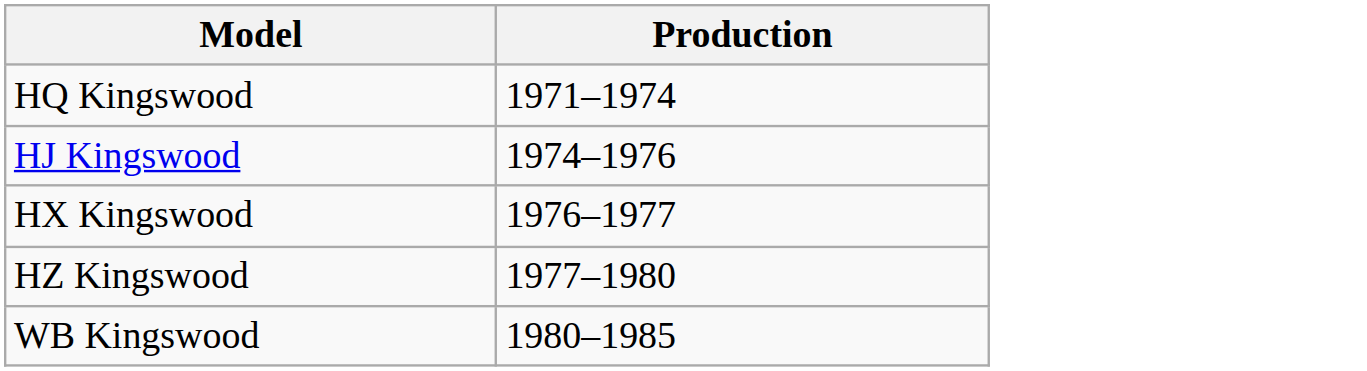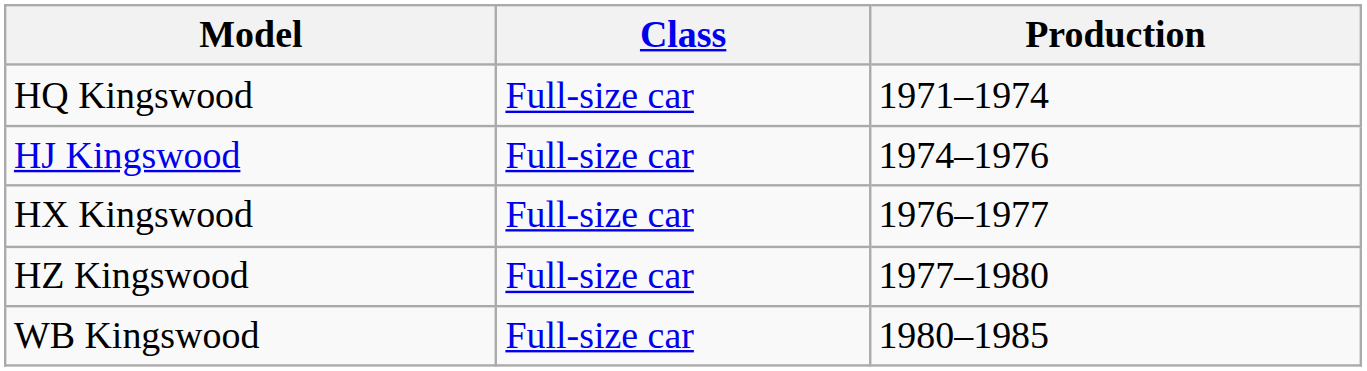 <table class="wikitable">
 <tr>
 <th style="width:200px;">Model</th>
+<th style="width:150px;"><a href='#'>Class</a></th>
 <th style="width:200px;">Production</th>
 </tr>
 <tr>
 <td valign="top">HQ Kingswood</td>
+<td valign="top"><a href='#'>Full-size car</a></td>
 <td valign="top">1971–1974</td>
 </tr>
 <tr>
 <td valign="top"><a href='#'>HJ Kingswood</a></td>
+<td valign="top"><a href='#'>Full-size car</a></td>
 <td valign="top">1974–1976</td>
 </tr>
 <tr>
 <td valign="top">HX Kingswood</td>
+<td valign="top"><a href='#'>Full-size car</a></td>
 <td valign="top">1976–1977</td>
 </tr>
 <tr>
 <td valign="top">HZ Kingswood</td>
+<td valign="top"><a href='#'>Full-size car</a></td>
 <td valign="top">1977–1980</td>
 </tr>
 <tr>
 <td valign="top">WB Kingswood</td>
+<td valign="top"><a href='#'>Full-size car</a></td>
 <td valign="top">1980–1985</td>
 </tr>
 </table>
